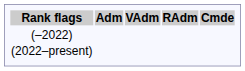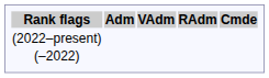 <table style="border:1px solid #8888aa; background-color:#f7f8ff; padding:5px; font-size:95%; margin: 0px 12px 12px 0px; text-align:center;">
 <tr style="background-color:#CCCCCC;">
 <th>Rank flags</th>
 <th>Adm</th>
 <th>VAdm</th>
 <th>RAdm</th>
 <th>Cmde</th>
 </tr>
 <tr>
-<td>(–2022)</td>
+<td>(2022–present)</td>
 <td></td>
 <td></td>
 <td></td>
 <td></td>
 </tr>
 <tr>
-<td>(2022–present)</td>
+<td>(–2022)</td>
 <td></td>
 <td></td>
 <td></td>
 <td></td>
 </tr>
 <tr>
 </tr>
 </table>
